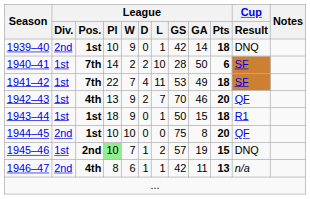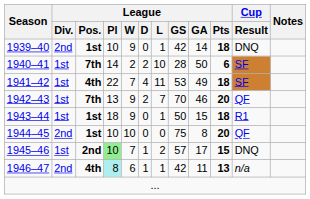 <table class="wikitable">
 <tr>
 <th rowspan="2">Season</th>
 <th colspan="9">League</th>
 <th align=center><a href='#'>Cup</a></th>
 <th rowspan="2">Notes</th>
 </tr>
 <tr>
 <th>Div.</th>
 <th>Pos.</th>
 <th>Pl</th>
 <th>W</th>
 <th>D</th>
 <th>L</th>
 <th>GS</th>
 <th>GA</th>
 <th>Pts</th>
 <th style="width:40px;">Result</th>
 </tr>
 <tr>
 <td><a href='#'>1939–40</a></td>
 <td><a href='#'>2nd</a></td>
 <td align=right><strong>1st</strong></td>
 <td align=right>10</td>
 <td align=right>9</td>
 <td align=right>0</td>
 <td align=right>1</td>
 <td align=right>42</td>
 <td align=right>14</td>
 <td align=right><strong>18</strong></td>
 <td>DNQ</td>
 <td></td>
 </tr>
 <tr>
 <td><a href='#'>1940–41</a></td>
 <td><a href='#'>1st</a></td>
 <td align=right><strong>7th</strong></td>
 <td align=right>14</td>
 <td align=right>2</td>
 <td align=right>2</td>
 <td align=right>10</td>
 <td align=right>28</td>
 <td align=right>50</td>
 <td align=right><strong>6</strong></td>
 <td style="background:#cd7f32;"><a href='#'>SF</a></td>
 <td></td>
 </tr>
 <tr>
 <td><a href='#'>1941–42</a></td>
 <td><a href='#'>1st</a></td>
-<td align=right><strong>7th</strong></td>
+<td align=right><strong>4th</strong></td>
 <td align=right>22</td>
 <td align=right>7</td>
 <td align=right>4</td>
 <td align=right>11</td>
 <td align=right>53</td>
 <td align=right>49</td>
 <td align=right><strong>18</strong></td>
 <td style="background:#cd7f32;"><a href='#'>SF</a></td>
 <td></td>
 </tr>
 <tr>
 <td><a href='#'>1942–43</a></td>
 <td><a href='#'>1st</a></td>
-<td align=right><strong>4th</strong></td>
+<td align=right><strong>7th</strong></td>
 <td align=right>13</td>
 <td align=right>9</td>
 <td align=right>2</td>
 <td align=right>7</td>
 <td align=right>70</td>
 <td align=right>46</td>
 <td align=right><strong>20</strong></td>
 <td><a href='#'>QF</a></td>
 <td></td>
 </tr>
 <tr>
 <td><a href='#'>1943–44</a></td>
 <td><a href='#'>1st</a></td>
 <td align=right><strong>1st</strong></td>
 <td align=right>18</td>
 <td align=right>9</td>
 <td align=right>0</td>
 <td align=right>1</td>
 <td align=right>50</td>
 <td align=right>15</td>
 <td align=right><strong>18</strong></td>
 <td><a href='#'>R1</a></td>
 <td></td>
 </tr>
 <tr>
 <td><a href='#'>1944–45</a></td>
 <td><a href='#'>2nd</a></td>
 <td align=right><strong>1st</strong></td>
 <td align=right>10</td>
 <td align=right>10</td>
 <td align=right>0</td>
 <td align=right>0</td>
 <td align=right>75</td>
 <td align=right>8</td>
 <td align=right><strong>20</strong></td>
 <td><a href='#'>QF</a></td>
 <td></td>
 </tr>
 <tr>
 <td><a href='#'>1945–46</a></td>
 <td><a href='#'>1st</a></td>
 <td align=right><strong>2nd</strong></td>
 <td align=right style="background: lightgreen;">10</td>
 <td align=right>7</td>
 <td align=right>1</td>
 <td align=right>2</td>
 <td align=right>57</td>
-<td align=right>19</td>
+<td align=right>17</td>
 <td align=right><strong>15</strong></td>
 <td>DNQ</td>
 <td></td>
 </tr>
 <tr>
 <td><a href='#'>1946–47</a></td>
 <td><a href='#'>2nd</a></td>
 <td align=right><strong>4th</strong></td>
-<td align=right>8</td>
+<td align=right style="background: paleturquoise;">8</td>
 <td align=right>6</td>
 <td align=right>1</td>
 <td align=right>1</td>
 <td align=right>42</td>
 <td align=right>11</td>
 <td align=right><strong>13</strong></td>
 <td><em>n/a</em></td>
 <td></td>
 </tr>
 <tr>
 <td colspan="12" style="text-align:center;">...</td>
 </tr>
 </table>
